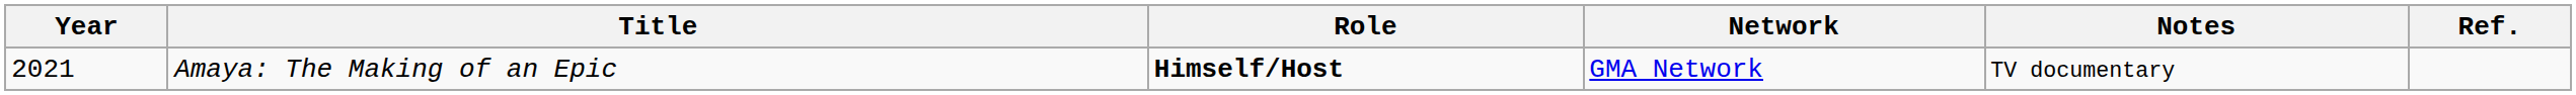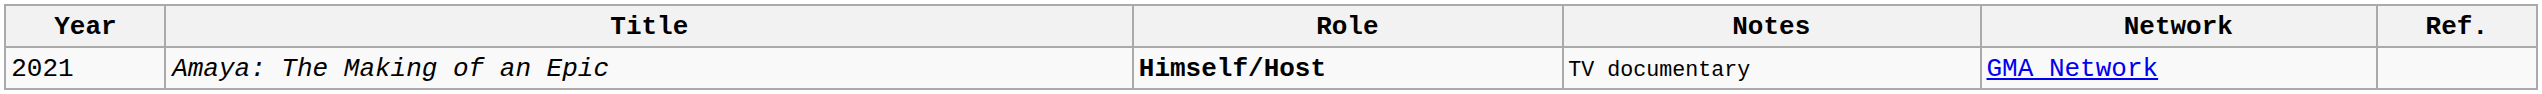 <table class="wikitable sortable" style="width:80%">
 <tr>
 <th>Year</th>
 <th>Title</th>
 <th>Role</th>
+<th>Notes</th>
 <th>Network</th>
-<th>Notes</th>
 <th>Ref.</th>
 </tr>
 <tr>
 <td>2021</td>
 <td><em>Amaya: The Making of an Epic</em></td>
 <td><strong>Himself/Host</strong></td>
+<td><small>TV documentary</small></td>
 <td><a href='#'>GMA Network</a></td>
-<td><small>TV documentary</small></td>
 <td></td>
 </tr>
 </table>
